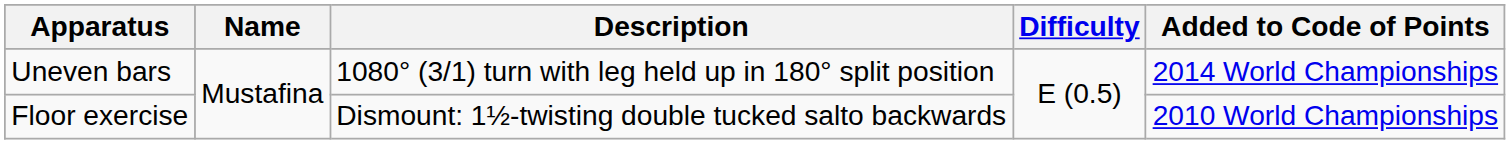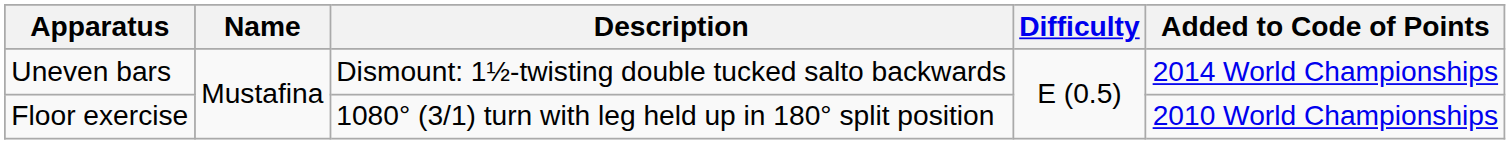 <table class="wikitable">
 <tr>
 <th>Apparatus</th>
 <th>Name</th>
 <th>Description</th>
 <th><a href='#'>Difficulty</a></th>
 <th>Added to Code of Points</th>
 </tr>
 <tr>
 <td>Uneven bars</td>
 <td rowspan="2">Mustafina</td>
-<td>1080° (3/1) turn with leg held up in 180° split position</td>
+<td>Dismount: 1½-twisting double tucked salto backwards</td>
 <td rowspan="2" align=center>E (0.5)</td>
 <td><a href='#'>2014 World Championships</a></td>
 </tr>
 <tr>
 <td>Floor exercise</td>
-<td>Dismount: 1½-twisting double tucked salto backwards</td>
+<td>1080° (3/1) turn with leg held up in 180° split position</td>
 <td><a href='#'>2010 World Championships</a></td>
 </tr>
 </table>
